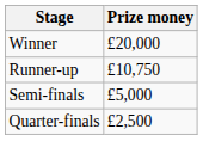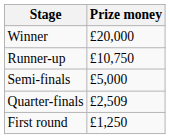 <table class="wikitable">
 <tr>
 <th>Stage</th>
 <th>Prize money</th>
 </tr>
 <tr>
 <td>Winner</td>
 <td>£20,000</td>
 </tr>
 <tr>
 <td>Runner-up</td>
 <td>£10,750</td>
 </tr>
 <tr>
 <td>Semi-finals</td>
 <td>£5,000</td>
 </tr>
 <tr>
 <td>Quarter-finals</td>
-<td>£2,500</td>
+<td>£2,509</td>
+</tr>
+<tr>
+<td>First round</td>
+<td>£1,250</td>
 </tr>
 </table>
